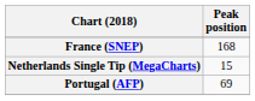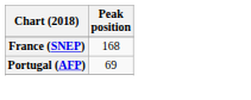 <table class="wikitable sortable plainrowheaders" style="text-align:center">
 <tr>
 <th scope="col">Chart (2018)</th>
 <th scope="col">Peak<br> position</th>
 </tr>
 <tr>
 </tr>
 <tr>
 </tr>
 <tr>
 </tr>
 <tr>
 <th scope="row">France (<a href='#'>SNEP</a>)</th>
 <td>168</td>
 </tr>
 <tr>
-<th scope="row">Netherlands Single Tip (<a href='#'>MegaCharts</a>)</th>
-<td>15</td>
-</tr>
-<tr>
 <th scope="row">Portugal (<a href='#'>AFP</a>)</th>
 <td>69</td>
 </tr>
 <tr>
 </tr>
 <tr>
 </tr>
 <tr>
 </tr>
 </table>
